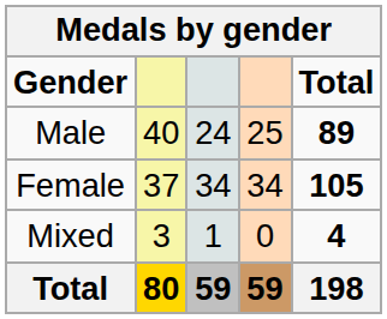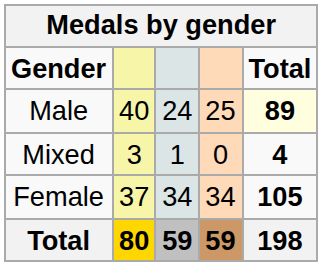 <table class="wikitable" style="font-size:85%;float:right;text-align:center">
 <tr bgcolor=EFEFEF>
 <th colspan=5>Medals by gender</th>
 </tr>
 <tr>
 <td><strong>Gender</strong></td>
 <td bgcolor=F7F6A8></td>
 <td bgcolor=DCE5E5></td>
 <td bgcolor=FFDAB9></td>
 <td><strong>Total</strong></td>
 </tr>
 <tr>
 <td>Male</td>
 <td bgcolor=F7F6A8>40</td>
 <td bgcolor=DCE5E5>24</td>
 <td bgcolor=FFDAB9>25</td>
-<td><strong>89</strong></td>
+<td style="background: lightyellow;"><strong>89</strong></td>
+</tr>
+<tr>
+<td>Mixed</td>
+<td bgcolor=F7F6A8>3</td>
+<td bgcolor=DCE5E5>1</td>
+<td bgcolor=FFDAB9>0</td>
+<td><strong>4</strong></td>
 </tr>
 <tr>
 <td>Female</td>
 <td bgcolor=F7F6A8>37</td>
 <td bgcolor=DCE5E5>34</td>
 <td bgcolor=FFDAB9>34</td>
 <td><strong>105</strong></td>
 </tr>
 <tr>
-<td>Mixed</td>
-<td bgcolor=F7F6A8>3</td>
-<td bgcolor=DCE5E5>1</td>
-<td bgcolor=FFDAB9>0</td>
-<td><strong>4</strong></td>
-</tr>
-<tr>
 <th>Total</th>
 <th style="background:gold;">80</th>
 <th style="background:silver;">59</th>
 <th style="background:#c96;">59</th>
 <th>198</th>
 </tr>
 </table>
